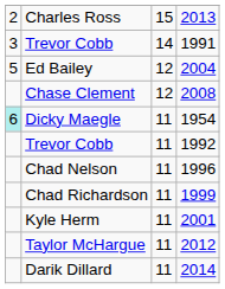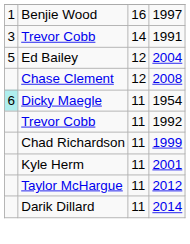 <table class="wikitable">
 <tr>
 </tr>
 <tr>
-<td>2</td>
-<td>Charles Ross</td>
-<td>15</td>
-<td><a href='#'>2013</a></td>
+<td>1</td>
+<td>Benjie Wood</td>
+<td>16</td>
+<td>1997</td>
 </tr>
 <tr>
 <td>3</td>
 <td><a href='#'>Trevor Cobb</a></td>
 <td>14</td>
 <td>1991</td>
 </tr>
 <tr>
 <td>5</td>
 <td>Ed Bailey</td>
 <td>12</td>
 <td><a href='#'>2004</a></td>
 </tr>
 <tr>
 <td></td>
 <td><a href='#'>Chase Clement</a></td>
 <td>12</td>
 <td><a href='#'>2008</a></td>
 </tr>
 <tr>
 <td style="background: paleturquoise;">6</td>
 <td><a href='#'>Dicky Maegle</a></td>
 <td>11</td>
 <td>1954</td>
 </tr>
 <tr>
 <td></td>
 <td><a href='#'>Trevor Cobb</a></td>
 <td>11</td>
 <td>1992</td>
 </tr>
 <tr>
 <td></td>
-<td>Chad Nelson</td>
-<td>11</td>
-<td>1996</td>
-</tr>
-<tr>
-<td></td>
 <td>Chad Richardson</td>
 <td>11</td>
 <td><a href='#'>1999</a></td>
 </tr>
 <tr>
 <td></td>
 <td>Kyle Herm</td>
 <td>11</td>
 <td><a href='#'>2001</a></td>
 </tr>
 <tr>
 <td></td>
 <td><a href='#'>Taylor McHargue</a></td>
 <td>11</td>
 <td><a href='#'>2012</a></td>
 </tr>
 <tr>
 <td></td>
 <td>Darik Dillard</td>
 <td>11</td>
 <td><a href='#'>2014</a></td>
 </tr>
 </table>
